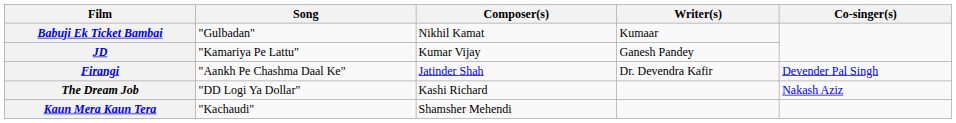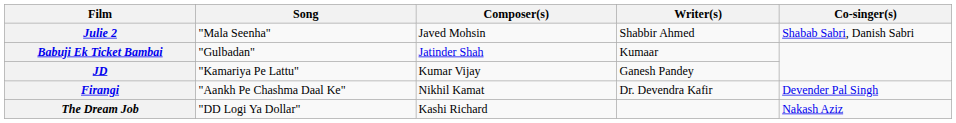 <table class="wikitable plainrowheaders" width="100%" textcolor:#000;">
 <tr>
 <th scope="col" width=20%><strong>Film</strong></th>
 <th scope="col" width=23%><strong>Song</strong></th>
 <th scope="col" width=21%><strong>Composer(s)</strong></th>
 <th scope="col" width=17%><strong>Writer(s)</strong></th>
 <th scope="col" width=18%><strong>Co-singer(s)</strong></th>
 </tr>
 <tr>
+<th scope="row"><em><a href='#'>Julie 2</a></em></th>
+<td>"Mala Seenha"</td>
+<td>Javed Mohsin</td>
+<td>Shabbir Ahmed</td>
+<td><a href='#'>Shabab Sabri</a>, Danish Sabri</td>
+</tr>
+<tr>
 <th scope="row"><em><a href='#'>Babuji Ek Ticket Bambai</a></em></th>
 <td>"Gulbadan"</td>
-<td>Nikhil Kamat</td>
+<td><a href='#'>Jatinder Shah</a></td>
 <td>Kumaar</td>
 <td rowspan="2"></td>
 </tr>
 <tr>
 <th scope="row"><em><a href='#'>JD</a></em></th>
 <td>"Kamariya Pe Lattu"</td>
 <td>Kumar Vijay</td>
 <td>Ganesh Pandey</td>
 </tr>
 <tr>
 <th scope="row"><em><a href='#'>Firangi</a></em></th>
 <td>"Aankh Pe Chashma Daal Ke"</td>
-<td><a href='#'>Jatinder Shah</a></td>
+<td>Nikhil Kamat</td>
 <td>Dr. Devendra Kafir</td>
 <td><a href='#'>Devender Pal Singh</a></td>
 </tr>
 <tr>
 <th scope="row"><em>The Dream Job</em></th>
 <td>"DD Logi Ya Dollar"</td>
 <td>Kashi Richard</td>
 <td></td>
 <td><a href='#'>Nakash Aziz</a></td>
 </tr>
-<tr>
-<th scope="row"><em><a href='#'>Kaun Mera Kaun Tera</a></em></th>
-<td>"Kachaudi"</td>
-<td>Shamsher Mehendi</td>
-<td></td>
-<td></td>
-</tr>
 </table>
